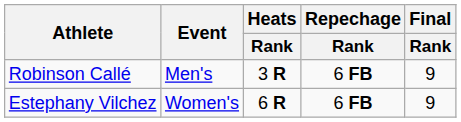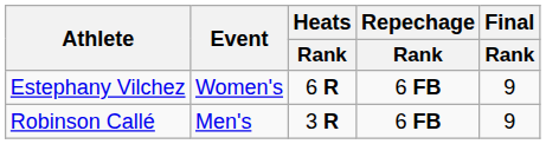 <table class="wikitable" style="font-size:90%;">
 <tr>
 <th rowspan=2>Athlete</th>
 <th rowspan=2>Event</th>
 <th>Heats</th>
 <th>Repechage</th>
 <th>Final</th>
 </tr>
 <tr style="font-size:95%">
 <th>Rank</th>
 <th>Rank</th>
 <th>Rank</th>
 </tr>
 <tr style="text-align:center">
+<td style="text-align:left"><a href='#'>Estephany Vilchez</a></td>
+<td style="text-align:left"><a href='#'>Women's</a></td>
+<td>6 <strong>R</strong></td>
+<td>6 <strong>FB</strong></td>
+<td>9</td>
+</tr>
+<tr style="text-align:center">
 <td style="text-align:left"><a href='#'>Robinson Callé</a></td>
 <td style="text-align:left"><a href='#'>Men's</a></td>
 <td>3 <strong>R</strong></td>
 <td>6 <strong>FB</strong></td>
 <td>9</td>
 </tr>
-<tr style="text-align:center">
-<td style="text-align:left"><a href='#'>Estephany Vilchez</a></td>
-<td style="text-align:left"><a href='#'>Women's</a></td>
-<td>6 <strong>R</strong></td>
-<td>6 <strong>FB</strong></td>
-<td>9</td>
-</tr>
 </table>
